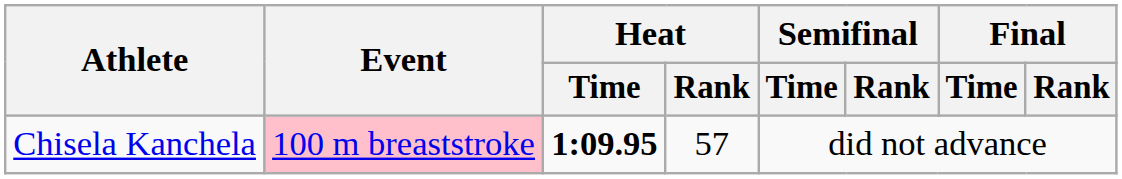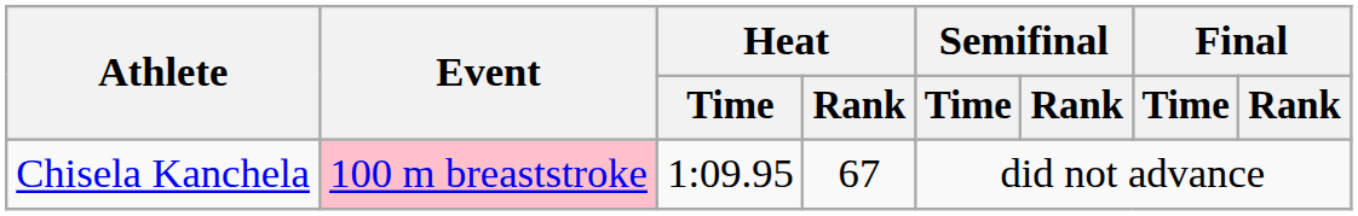 <table class=wikitable style="font-size:90%">
 <tr>
 <th rowspan="2">Athlete</th>
 <th rowspan="2">Event</th>
 <th colspan="2">Heat</th>
 <th colspan="2">Semifinal</th>
 <th colspan="2">Final</th>
 </tr>
 <tr style="font-size:95%">
 <th>Time</th>
 <th>Rank</th>
 <th>Time</th>
 <th>Rank</th>
 <th>Time</th>
 <th>Rank</th>
 </tr>
 <tr align=center>
 <td align=left><a href='#'>Chisela Kanchela</a></td>
 <td align=left style="background: pink;"><a href='#'>100 m breaststroke</a></td>
-<td><strong>1:09.95</strong></td>
-<td>57</td>
+<td>1:09.95</td>
+<td>67</td>
 <td colspan=4>did not advance</td>
 </tr>
 </table>
